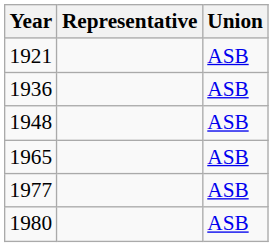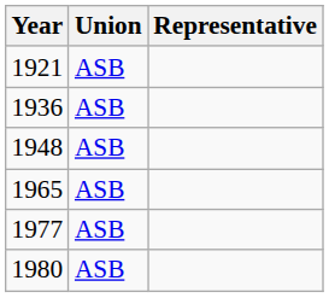 <table class="wikitable sortable">
 <tr>
 <th>Year</th>
+<th>Union</th>
 <th>Representative</th>
-<th>Union</th>
 </tr>
 <tr>
 <td>1921</td>
+<td><a href='#'>ASB</a></td>
 <td></td>
-<td><a href='#'>ASB</a></td>
 </tr>
 <tr>
 <td>1936</td>
+<td><a href='#'>ASB</a></td>
 <td></td>
-<td><a href='#'>ASB</a></td>
 </tr>
 <tr>
 <td>1948</td>
+<td><a href='#'>ASB</a></td>
 <td></td>
-<td><a href='#'>ASB</a></td>
 </tr>
 <tr>
 <td>1965</td>
+<td><a href='#'>ASB</a></td>
 <td></td>
-<td><a href='#'>ASB</a></td>
 </tr>
 <tr>
 <td>1977</td>
+<td><a href='#'>ASB</a></td>
 <td></td>
-<td><a href='#'>ASB</a></td>
 </tr>
 <tr>
 <td>1980</td>
+<td><a href='#'>ASB</a></td>
 <td></td>
-<td><a href='#'>ASB</a></td>
 </tr>
 </table>
